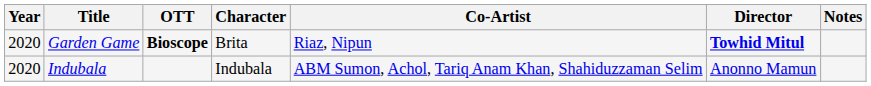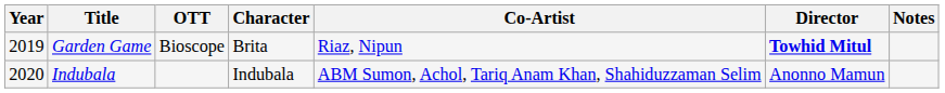 <table class="wikitable sortable" style="background:#F5F5F5;">
 <tr>
 <th>Year</th>
 <th>Title</th>
 <th>OTT</th>
 <th>Character</th>
 <th>Co-Artist</th>
 <th>Director</th>
 <th>Notes</th>
 </tr>
 <tr>
-<td>2020</td>
+<td>2019</td>
 <td><em><a href='#'>Garden Game</a></em></td>
-<td><strong>Bioscope</strong></td>
+<td>Bioscope</td>
 <td>Brita</td>
 <td><a href='#'>Riaz</a>, <a href='#'>Nipun</a></td>
 <td><strong><a href='#'>Towhid Mitul</a></strong></td>
 <td></td>
 </tr>
 <tr>
 <td>2020</td>
 <td><em><a href='#'>Indubala</a></em></td>
 <td></td>
 <td>Indubala</td>
 <td><a href='#'>ABM Sumon</a>, <a href='#'>Achol</a>, <a href='#'>Tariq Anam Khan</a>, <a href='#'>Shahiduzzaman Selim</a></td>
 <td><a href='#'>Anonno Mamun</a></td>
 <td></td>
 </tr>
 </table>
